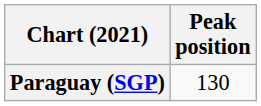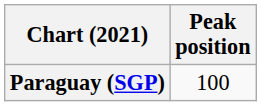 <table class="wikitable plainrowheaders" style="text-align:center">
 <tr>
 <th scope="col">Chart (2021)</th>
 <th scope="col">Peak<br>position</th>
 </tr>
 <tr>
 <th scope="row">Paraguay (<a href='#'>SGP</a>)</th>
-<td>130</td>
+<td>100</td>
 </tr>
 </table>
